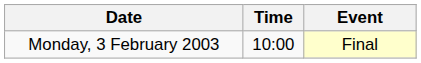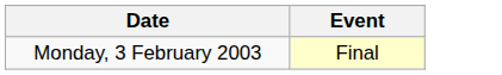 <table class = "wikitable" style="text-align:center;">
 <tr>
 <th width=220>Date</th>
-<th width=50>Time</th>
 <th width=100>Event</th>
 </tr>
 <tr>
 <td>Monday, 3 February 2003</td>
-<td>10:00</td>
 <td bgcolor=ffffcc>Final</td>
 </tr>
 </table>
